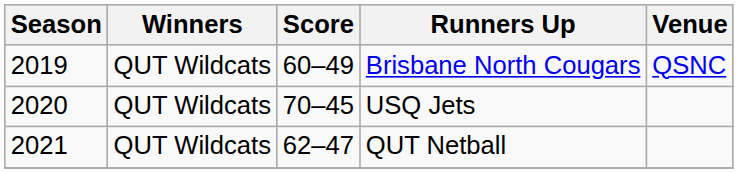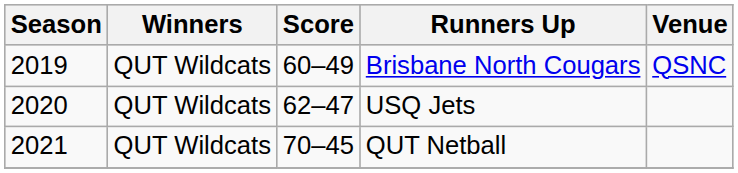 <table class="wikitable collapsible">
 <tr>
 <th>Season</th>
 <th>Winners</th>
 <th>Score</th>
 <th>Runners Up</th>
 <th>Venue</th>
 </tr>
 <tr>
 <td>2019</td>
 <td>QUT Wildcats</td>
 <td>60–49</td>
 <td><a href='#'>Brisbane North Cougars</a></td>
 <td><a href='#'>QSNC</a></td>
 </tr>
 <tr>
 <td>2020</td>
 <td>QUT Wildcats</td>
-<td>70–45</td>
+<td>62–47</td>
 <td>USQ Jets</td>
 <td></td>
 </tr>
 <tr>
 <td>2021</td>
 <td>QUT Wildcats</td>
-<td>62–47</td>
+<td>70–45</td>
 <td>QUT Netball</td>
 <td></td>
 </tr>
 <tr>
 </tr>
 </table>
